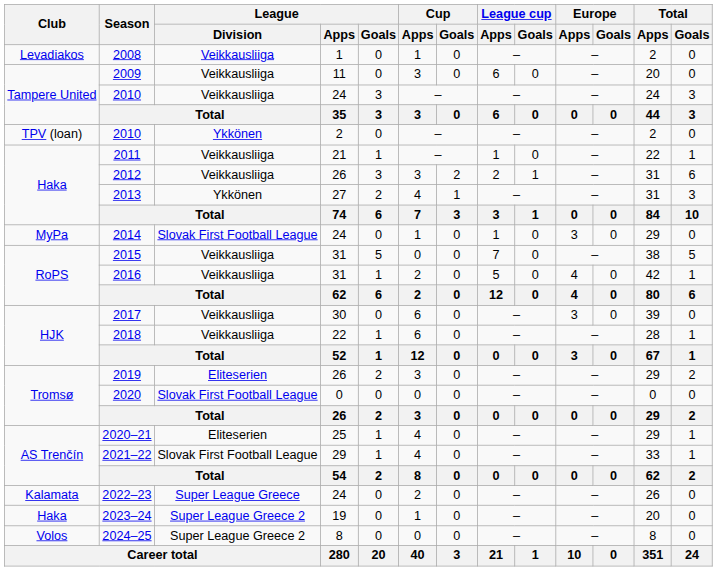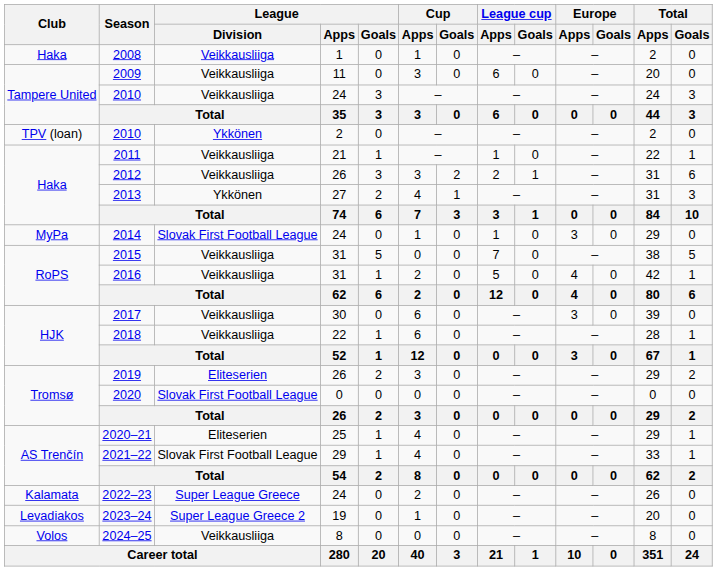 <table class="wikitable" style="text-align:center">
 <tr>
 <th rowspan="2">Club</th>
 <th rowspan="2">Season</th>
 <th colspan="3">League</th>
 <th colspan="2">Cup</th>
 <th colspan="2"><a href='#'>League cup</a></th>
 <th colspan="2">Europe</th>
 <th colspan="2">Total</th>
 </tr>
 <tr>
 <th>Division</th>
 <th>Apps</th>
 <th>Goals</th>
 <th>Apps</th>
 <th>Goals</th>
 <th>Apps</th>
 <th>Goals</th>
 <th>Apps</th>
 <th>Goals</th>
 <th>Apps</th>
 <th>Goals</th>
 </tr>
 <tr>
-<td><a href='#'>Levadiakos</a></td>
+<td><a href='#'>Haka</a></td>
 <td><a href='#'>2008</a></td>
 <td><a href='#'>Veikkausliiga</a></td>
 <td>1</td>
 <td>0</td>
 <td>1</td>
 <td>0</td>
 <td colspan="2">–</td>
 <td colspan="2">–</td>
 <td>2</td>
 <td>0</td>
 </tr>
 <tr>
 <td rowspan="3"><a href='#'>Tampere United</a></td>
 <td><a href='#'>2009</a></td>
 <td>Veikkausliiga</td>
 <td>11</td>
 <td>0</td>
 <td>3</td>
 <td>0</td>
 <td>6</td>
 <td>0</td>
 <td colspan="2">–</td>
 <td>20</td>
 <td>0</td>
 </tr>
 <tr>
 <td><a href='#'>2010</a></td>
 <td>Veikkausliiga</td>
 <td>24</td>
 <td>3</td>
 <td colspan="2">–</td>
 <td colspan="2">–</td>
 <td colspan="2">–</td>
 <td>24</td>
 <td>3</td>
 </tr>
 <tr>
 <th colspan="2">Total</th>
 <th>35</th>
 <th>3</th>
 <th>3</th>
 <th>0</th>
 <th>6</th>
 <th>0</th>
 <th>0</th>
 <th>0</th>
 <th>44</th>
 <th>3</th>
 </tr>
 <tr>
 <td><a href='#'>TPV</a> (loan)</td>
 <td><a href='#'>2010</a></td>
 <td><a href='#'>Ykkönen</a></td>
 <td>2</td>
 <td>0</td>
 <td colspan="2">–</td>
 <td colspan="2">–</td>
 <td colspan="2">–</td>
 <td>2</td>
 <td>0</td>
 </tr>
 <tr>
 <td rowspan="4"><a href='#'>Haka</a></td>
 <td><a href='#'>2011</a></td>
 <td>Veikkausliiga</td>
 <td>21</td>
 <td>1</td>
 <td colspan="2">–</td>
 <td>1</td>
 <td>0</td>
 <td colspan="2">–</td>
 <td>22</td>
 <td>1</td>
 </tr>
 <tr>
 <td><a href='#'>2012</a></td>
 <td>Veikkausliiga</td>
 <td>26</td>
 <td>3</td>
 <td>3</td>
 <td>2</td>
 <td>2</td>
 <td>1</td>
 <td colspan="2">–</td>
 <td>31</td>
 <td>6</td>
 </tr>
 <tr>
 <td><a href='#'>2013</a></td>
 <td>Ykkönen</td>
 <td>27</td>
 <td>2</td>
 <td>4</td>
 <td>1</td>
 <td colspan="2">–</td>
 <td colspan="2">–</td>
 <td>31</td>
 <td>3</td>
 </tr>
 <tr>
 <th colspan="2">Total</th>
 <th>74</th>
 <th>6</th>
 <th>7</th>
 <th>3</th>
 <th>3</th>
 <th>1</th>
 <th>0</th>
 <th>0</th>
 <th>84</th>
 <th>10</th>
 </tr>
 <tr>
 <td><a href='#'>MyPa</a></td>
 <td><a href='#'>2014</a></td>
 <td><a href='#'>Slovak First Football League</a></td>
 <td>24</td>
 <td>0</td>
 <td>1</td>
 <td>0</td>
 <td>1</td>
 <td>0</td>
 <td>3</td>
 <td>0</td>
 <td>29</td>
 <td>0</td>
 </tr>
 <tr>
 <td rowspan="3"><a href='#'>RoPS</a></td>
 <td><a href='#'>2015</a></td>
 <td>Veikkausliiga</td>
 <td>31</td>
 <td>5</td>
 <td>0</td>
 <td>0</td>
 <td>7</td>
 <td>0</td>
 <td colspan="2">–</td>
 <td>38</td>
 <td>5</td>
 </tr>
 <tr>
 <td><a href='#'>2016</a></td>
 <td>Veikkausliiga</td>
 <td>31</td>
 <td>1</td>
 <td>2</td>
 <td>0</td>
 <td>5</td>
 <td>0</td>
 <td>4</td>
 <td>0</td>
 <td>42</td>
 <td>1</td>
 </tr>
 <tr>
 <th colspan="2">Total</th>
 <th>62</th>
 <th>6</th>
 <th>2</th>
 <th>0</th>
 <th>12</th>
 <th>0</th>
 <th>4</th>
 <th>0</th>
 <th>80</th>
 <th>6</th>
 </tr>
 <tr>
 <td rowspan="3"><a href='#'>HJK</a></td>
 <td><a href='#'>2017</a></td>
 <td>Veikkausliiga</td>
 <td>30</td>
 <td>0</td>
 <td>6</td>
 <td>0</td>
 <td colspan="2">–</td>
 <td>3</td>
 <td>0</td>
 <td>39</td>
 <td>0</td>
 </tr>
 <tr>
 <td><a href='#'>2018</a></td>
 <td>Veikkausliiga</td>
 <td>22</td>
 <td>1</td>
 <td>6</td>
 <td>0</td>
 <td colspan="2">–</td>
 <td colspan="2">–</td>
 <td>28</td>
 <td>1</td>
 </tr>
 <tr>
 <th colspan="2">Total</th>
 <th>52</th>
 <th>1</th>
 <th>12</th>
 <th>0</th>
 <th>0</th>
 <th>0</th>
 <th>3</th>
 <th>0</th>
 <th>67</th>
 <th>1</th>
 </tr>
 <tr>
 <td rowspan=3><a href='#'>Tromsø</a></td>
 <td><a href='#'>2019</a></td>
 <td><a href='#'>Eliteserien</a></td>
 <td>26</td>
 <td>2</td>
 <td>3</td>
 <td>0</td>
 <td colspan="2">–</td>
 <td colspan="2">–</td>
 <td>29</td>
 <td>2</td>
 </tr>
 <tr>
 <td><a href='#'>2020</a></td>
 <td><a href='#'>Slovak First Football League</a></td>
 <td>0</td>
 <td>0</td>
 <td>0</td>
 <td>0</td>
 <td colspan="2">–</td>
 <td colspan="2">–</td>
 <td>0</td>
 <td>0</td>
 </tr>
 <tr>
 <th colspan="2">Total</th>
 <th>26</th>
 <th>2</th>
 <th>3</th>
 <th>0</th>
 <th>0</th>
 <th>0</th>
 <th>0</th>
 <th>0</th>
 <th>29</th>
 <th>2</th>
 </tr>
 <tr>
 <td rowspan="3"><a href='#'>AS Trenčín</a></td>
 <td><a href='#'>2020–21</a></td>
 <td>Eliteserien</td>
 <td>25</td>
 <td>1</td>
 <td>4</td>
 <td>0</td>
 <td colspan="2">–</td>
 <td colspan="2">–</td>
 <td>29</td>
 <td>1</td>
 </tr>
 <tr>
 <td><a href='#'>2021–22</a></td>
 <td>Slovak First Football League</td>
 <td>29</td>
 <td>1</td>
 <td>4</td>
 <td>0</td>
 <td colspan="2">–</td>
 <td colspan="2">–</td>
 <td>33</td>
 <td>1</td>
 </tr>
 <tr>
 <th colspan="2">Total</th>
 <th>54</th>
 <th>2</th>
 <th>8</th>
 <th>0</th>
 <th>0</th>
 <th>0</th>
 <th>0</th>
 <th>0</th>
 <th>62</th>
 <th>2</th>
 </tr>
 <tr>
 <td><a href='#'>Kalamata</a></td>
 <td><a href='#'>2022–23</a></td>
 <td><a href='#'>Super League Greece</a></td>
 <td>24</td>
 <td>0</td>
 <td>2</td>
 <td>0</td>
 <td colspan="2">–</td>
 <td colspan="2">–</td>
 <td>26</td>
 <td>0</td>
 </tr>
 <tr>
-<td><a href='#'>Haka</a></td>
+<td><a href='#'>Levadiakos</a></td>
 <td><a href='#'>2023–24</a></td>
 <td><a href='#'>Super League Greece 2</a></td>
 <td>19</td>
 <td>0</td>
 <td>1</td>
 <td>0</td>
 <td colspan="2">–</td>
 <td colspan="2">–</td>
 <td>20</td>
 <td>0</td>
 </tr>
 <tr>
 <td><a href='#'>Volos</a></td>
 <td><a href='#'>2024–25</a></td>
-<td>Super League Greece 2</td>
+<td>Veikkausliiga</td>
 <td>8</td>
 <td>0</td>
 <td>0</td>
 <td>0</td>
 <td colspan="2">–</td>
 <td colspan="2">–</td>
 <td>8</td>
 <td>0</td>
 </tr>
 <tr>
 <th colspan="3">Career total</th>
 <th>280</th>
 <th>20</th>
 <th>40</th>
 <th>3</th>
 <th>21</th>
 <th>1</th>
 <th>10</th>
 <th>0</th>
 <th>351</th>
 <th>24</th>
 </tr>
 </table>
